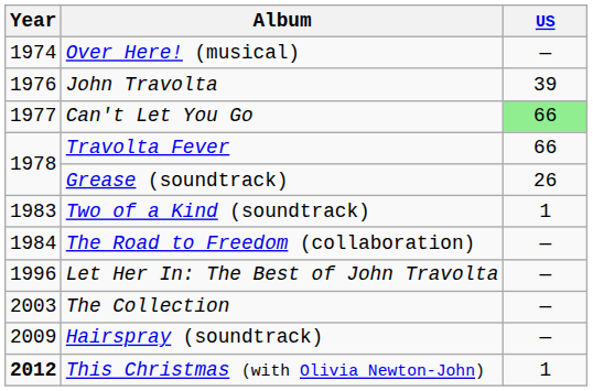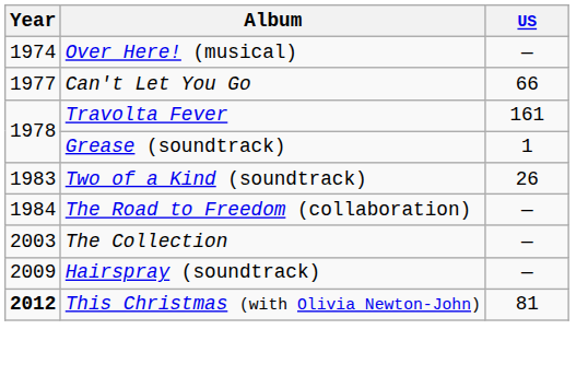 <table class="wikitable">
 <tr>
 <th>Year</th>
 <th>Album</th>
 <th style="width:50px;"><small><a href='#'>US</a></small></th>
 </tr>
 <tr>
 <td>1974</td>
 <td><em><a href='#'>Over Here!</a></em> (musical)</td>
 <td style="text-align:center;">—</td>
 </tr>
 <tr>
-<td>1976</td>
-<td><em>John Travolta</em></td>
-<td style="text-align:center;">39</td>
-</tr>
-<tr>
 <td>1977</td>
 <td><em>Can't Let You Go</em></td>
-<td style="background: lightgreen; text-align:center;">66</td>
+<td style="text-align:center;">66</td>
 </tr>
 <tr>
 <td rowspan="2">1978</td>
 <td><em><a href='#'>Travolta Fever</a></em></td>
-<td style="text-align:center;">66</td>
+<td style="text-align:center;">161</td>
 </tr>
 <tr>
 <td><em><a href='#'>Grease</a></em> (soundtrack)</td>
-<td style="text-align:center;">26</td>
+<td style="text-align:center;">1</td>
 </tr>
 <tr>
 <td>1983</td>
 <td><em><a href='#'>Two of a Kind</a></em> (soundtrack)</td>
-<td style="text-align:center;">1</td>
+<td style="text-align:center;">26</td>
 </tr>
 <tr>
 <td>1984</td>
 <td><em><a href='#'>The Road to Freedom</a></em> (collaboration)</td>
-<td style="text-align:center;">—</td>
-</tr>
-<tr>
-<td>1996</td>
-<td><em>Let Her In: The Best of John Travolta</em></td>
 <td style="text-align:center;">—</td>
 </tr>
 <tr>
 <td>2003</td>
 <td><em>The Collection</em></td>
 <td style="text-align:center;">—</td>
 </tr>
 <tr>
 <td>2009</td>
 <td><em><a href='#'>Hairspray</a></em> (soundtrack)</td>
 <td style="text-align:center;">—</td>
 </tr>
 <tr>
 <td><strong>2012</strong></td>
 <td><em><a href='#'>This Christmas</a></em> <small>(with <a href='#'>Olivia Newton-John</a>)</small></td>
-<td style="text-align:center;">1</td>
+<td style="text-align:center;">81</td>
 </tr>
 </table>
